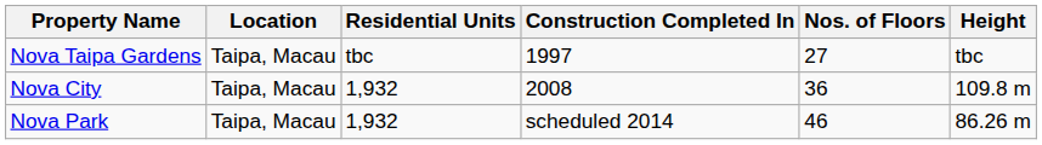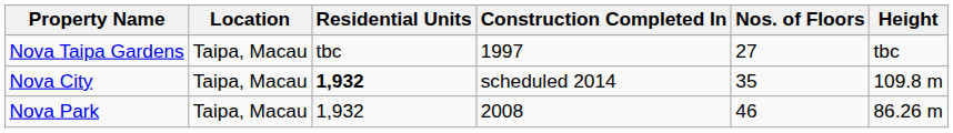 <table class="wikitable sortable">
 <tr>
 <th>Property Name</th>
 <th>Location</th>
 <th>Residential Units</th>
 <th>Construction Completed In</th>
 <th>Nos. of Floors</th>
 <th>Height</th>
 </tr>
 <tr>
 <td><a href='#'>Nova Taipa Gardens</a></td>
 <td>Taipa, Macau</td>
 <td>tbc</td>
 <td>1997</td>
 <td>27</td>
 <td>tbc</td>
 </tr>
 <tr>
 <td><a href='#'>Nova City</a></td>
 <td>Taipa, Macau</td>
-<td>1,932</td>
-<td>2008</td>
-<td>36</td>
+<td><strong>1,932</strong></td>
+<td>scheduled 2014</td>
+<td>35</td>
 <td>109.8 m</td>
 </tr>
 <tr>
 <td><a href='#'>Nova Park</a></td>
 <td>Taipa, Macau</td>
 <td>1,932</td>
-<td>scheduled 2014</td>
+<td>2008</td>
 <td>46</td>
 <td>86.26 m</td>
 </tr>
 </table>
